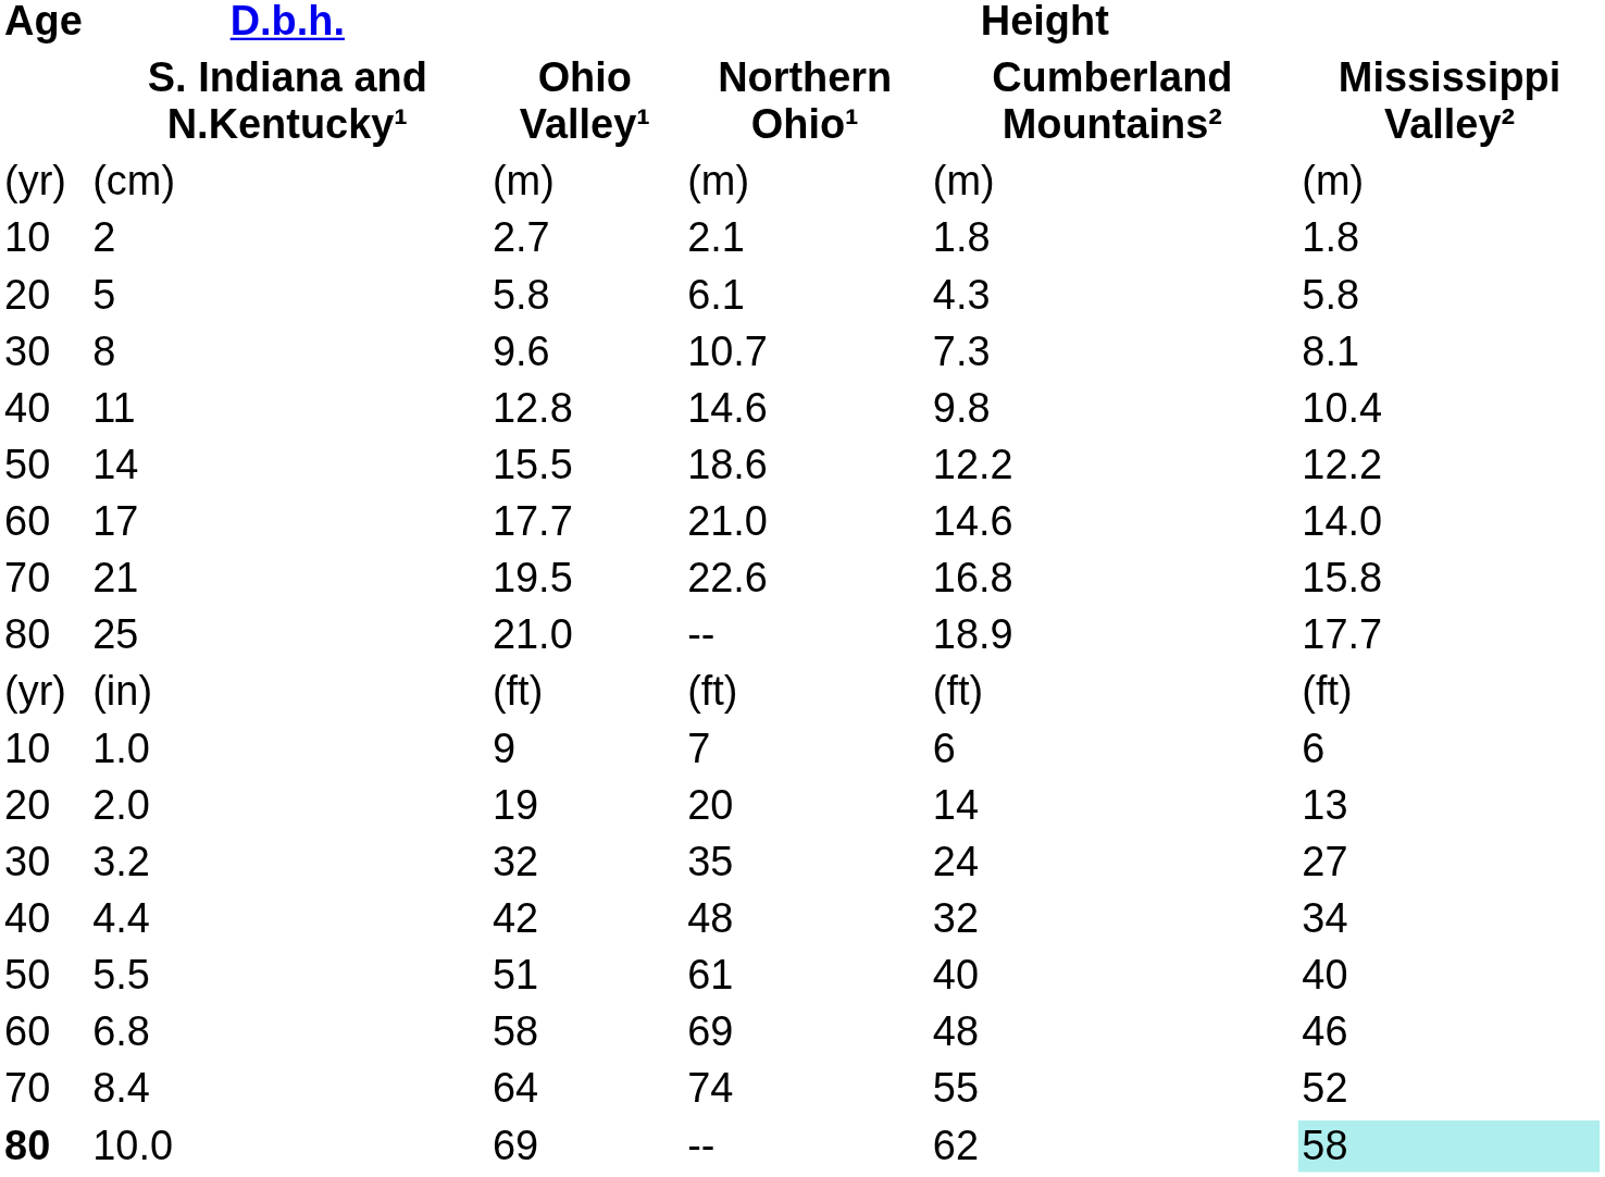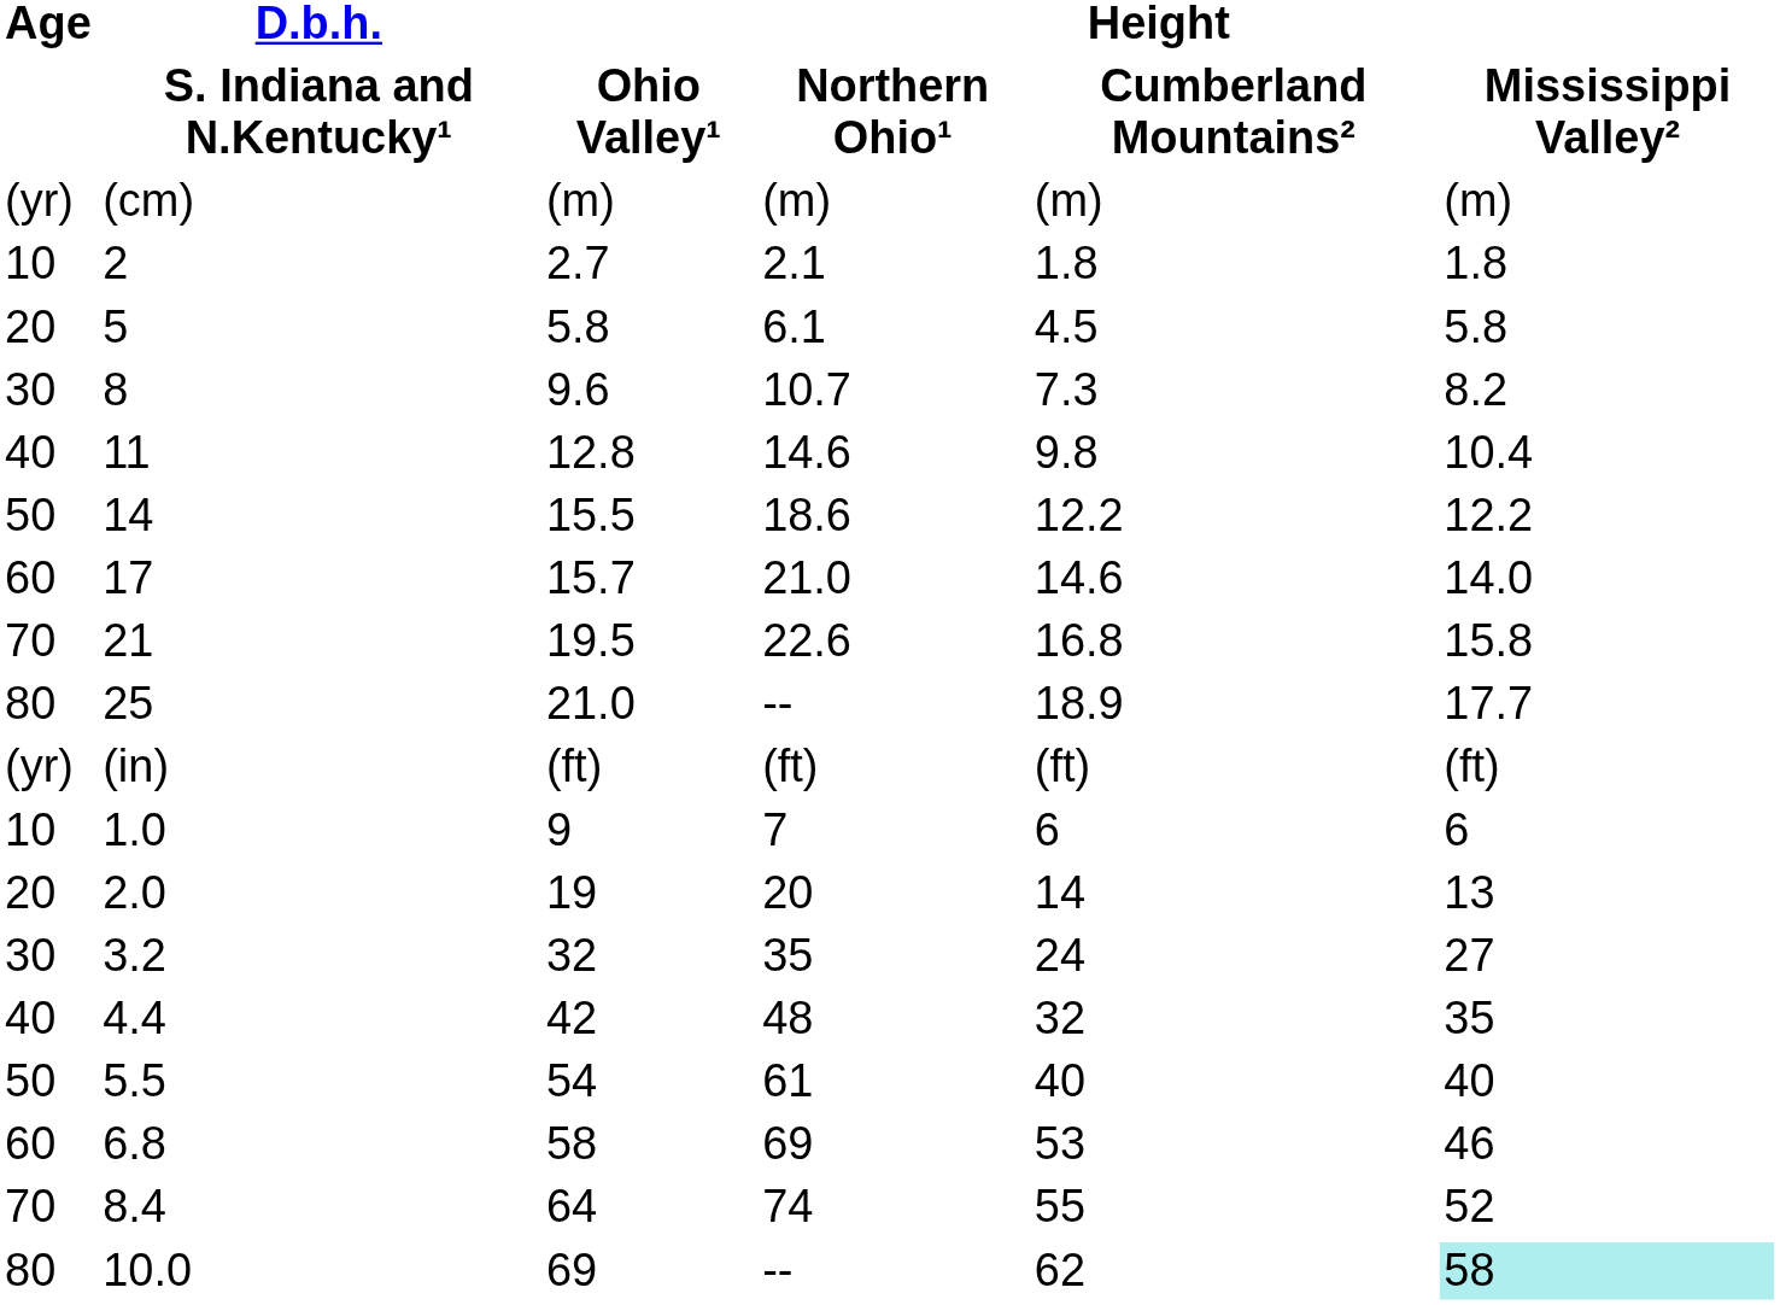 <table>
 <tr>
 <th>Age</th>
 <th><a href='#'>D.b.h.</a></th>
 <th colspan="4">Height</th>
 </tr>
 <tr>
 <th></th>
 <th>S. Indiana and N.Kentucky¹</th>
 <th>Ohio Valley¹</th>
 <th>Northern Ohio¹</th>
 <th>Cumberland Mountains²</th>
 <th>Mississippi Valley²</th>
 </tr>
 <tr>
 <td>(yr)</td>
 <td>(cm)</td>
 <td>(m)</td>
 <td>(m)</td>
 <td>(m)</td>
 <td>(m)</td>
 </tr>
 <tr>
 <td>10</td>
 <td>2</td>
 <td>2.7</td>
 <td>2.1</td>
 <td>1.8</td>
 <td>1.8</td>
 </tr>
 <tr>
 <td>20</td>
 <td>5</td>
 <td>5.8</td>
 <td>6.1</td>
-<td>4.3</td>
+<td>4.5</td>
 <td>5.8</td>
 </tr>
 <tr>
 <td>30</td>
 <td>8</td>
 <td>9.6</td>
 <td>10.7</td>
 <td>7.3</td>
-<td>8.1</td>
+<td>8.2</td>
 </tr>
 <tr>
 <td>40</td>
 <td>11</td>
 <td>12.8</td>
 <td>14.6</td>
 <td>9.8</td>
 <td>10.4</td>
 </tr>
 <tr>
 <td>50</td>
 <td>14</td>
 <td>15.5</td>
 <td>18.6</td>
 <td>12.2</td>
 <td>12.2</td>
 </tr>
 <tr>
 <td>60</td>
 <td>17</td>
-<td>17.7</td>
+<td>15.7</td>
 <td>21.0</td>
 <td>14.6</td>
 <td>14.0</td>
 </tr>
 <tr>
 <td>70</td>
 <td>21</td>
 <td>19.5</td>
 <td>22.6</td>
 <td>16.8</td>
 <td>15.8</td>
 </tr>
 <tr>
 <td>80</td>
 <td>25</td>
 <td>21.0</td>
 <td>--</td>
 <td>18.9</td>
 <td>17.7</td>
 </tr>
 <tr>
 <td>(yr)</td>
 <td>(in)</td>
 <td>(ft)</td>
 <td>(ft)</td>
 <td>(ft)</td>
 <td>(ft)</td>
 </tr>
 <tr>
 <td>10</td>
 <td>1.0</td>
 <td>9</td>
 <td>7</td>
 <td>6</td>
 <td>6</td>
 </tr>
 <tr>
 <td>20</td>
 <td>2.0</td>
 <td>19</td>
 <td>20</td>
 <td>14</td>
 <td>13</td>
 </tr>
 <tr>
 <td>30</td>
 <td>3.2</td>
 <td>32</td>
 <td>35</td>
 <td>24</td>
 <td>27</td>
 </tr>
 <tr>
 <td>40</td>
 <td>4.4</td>
 <td>42</td>
 <td>48</td>
 <td>32</td>
-<td>34</td>
+<td>35</td>
 </tr>
 <tr>
 <td>50</td>
 <td>5.5</td>
-<td>51</td>
+<td>54</td>
 <td>61</td>
 <td>40</td>
 <td>40</td>
 </tr>
 <tr>
 <td>60</td>
 <td>6.8</td>
 <td>58</td>
 <td>69</td>
-<td>48</td>
+<td>53</td>
 <td>46</td>
 </tr>
 <tr>
 <td>70</td>
 <td>8.4</td>
 <td>64</td>
 <td>74</td>
 <td>55</td>
 <td>52</td>
 </tr>
 <tr>
-<td><strong>80</strong></td>
+<td>80</td>
 <td>10.0</td>
 <td>69</td>
 <td>--</td>
 <td>62</td>
 <td style="background: paleturquoise;">58</td>
 </tr>
 </table>
